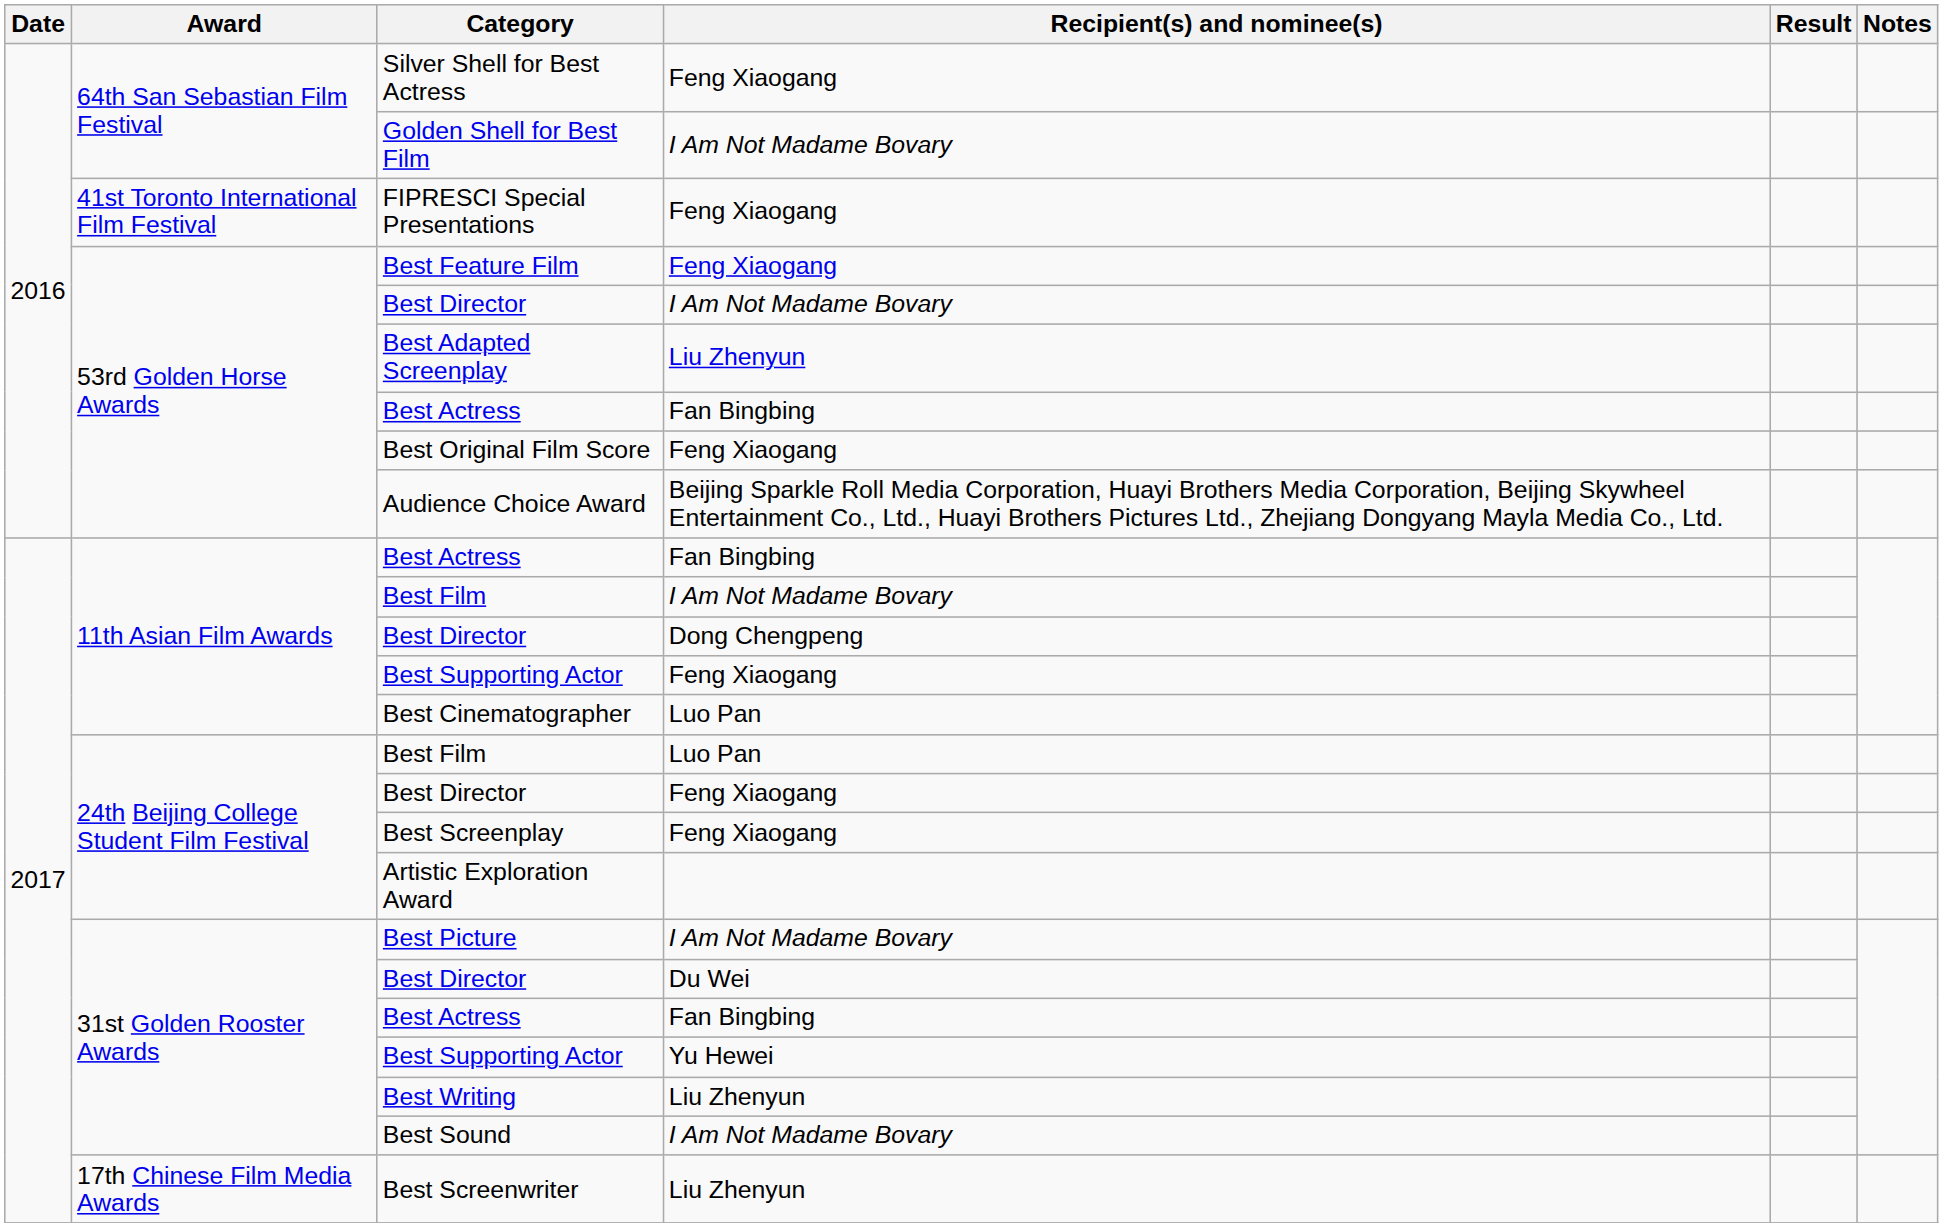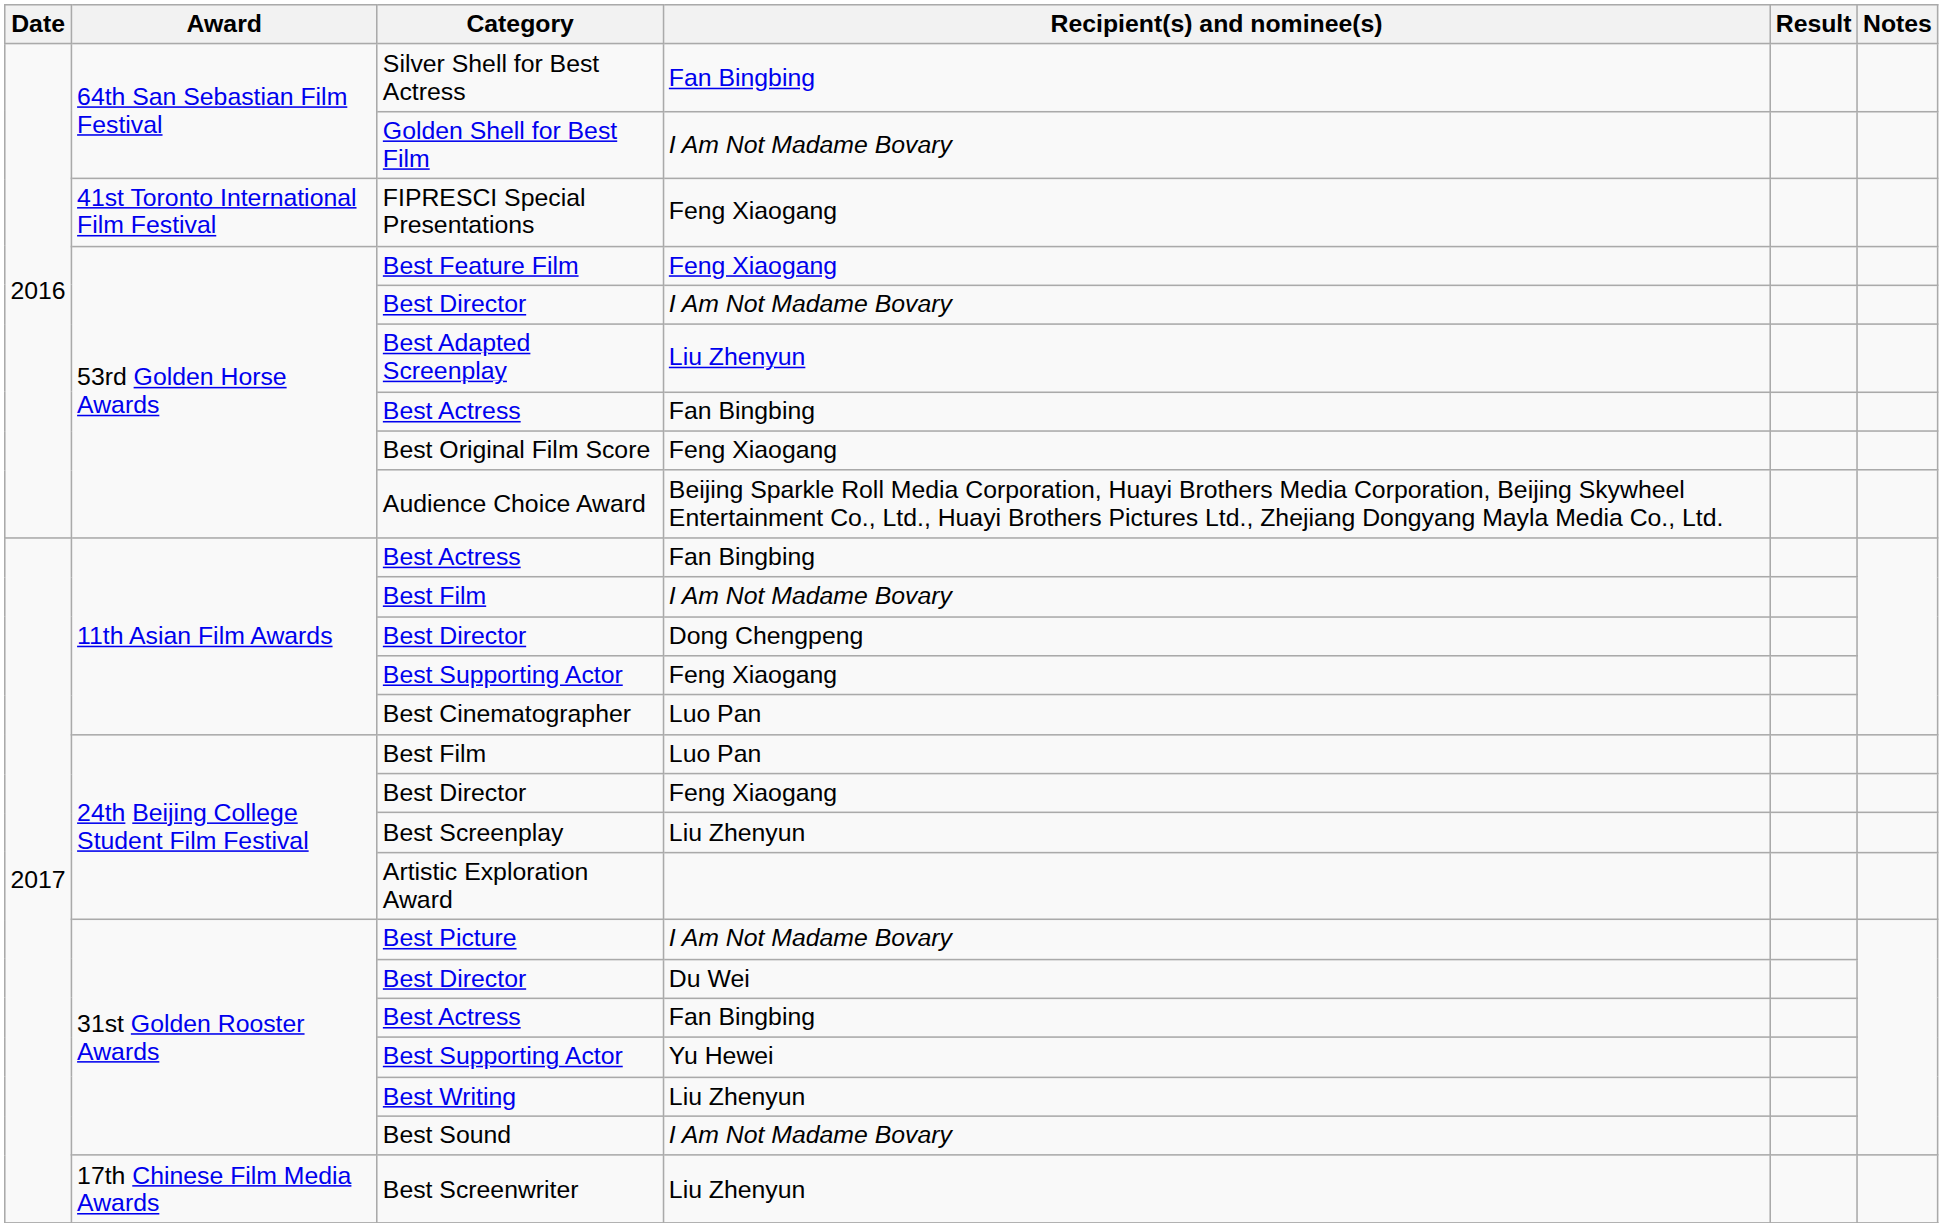 <table class="wikitable">
 <tr>
 <th>Date</th>
 <th>Award</th>
 <th>Category</th>
 <th>Recipient(s) and nominee(s)</th>
 <th>Result</th>
 <th>Notes</th>
 </tr>
 <tr>
 <td rowspan="9">2016</td>
 <td rowspan="2"><a href='#'>64th San Sebastian Film Festival</a></td>
 <td>Silver Shell for Best Actress</td>
-<td>Feng Xiaogang</td>
+<td><a href='#'>Fan Bingbing</a></td>
 <td></td>
 <td></td>
 </tr>
 <tr>
 <td><a href='#'>Golden Shell for Best Film</a></td>
 <td><em>I Am Not Madame Bovary</em></td>
 <td></td>
 <td></td>
 </tr>
 <tr>
 <td><a href='#'>41st Toronto International Film Festival</a></td>
 <td>FIPRESCI Special Presentations</td>
 <td>Feng Xiaogang</td>
 <td></td>
 <td></td>
 </tr>
 <tr>
 <td rowspan="6">53rd <a href='#'>Golden Horse Awards</a></td>
 <td><a href='#'>Best Feature Film</a></td>
 <td><a href='#'>Feng Xiaogang</a></td>
 <td></td>
 <td></td>
 </tr>
 <tr>
 <td><a href='#'>Best Director</a></td>
 <td><em>I Am Not Madame Bovary</em></td>
 <td></td>
 <td></td>
 </tr>
 <tr>
 <td><a href='#'>Best Adapted Screenplay</a></td>
 <td><a href='#'>Liu Zhenyun</a></td>
 <td></td>
 <td></td>
 </tr>
 <tr>
 <td><a href='#'>Best Actress</a></td>
 <td>Fan Bingbing</td>
 <td></td>
 <td></td>
 </tr>
 <tr>
 <td>Best Original Film Score</td>
 <td>Feng Xiaogang</td>
 <td></td>
 <td></td>
 </tr>
 <tr>
 <td>Audience Choice Award</td>
 <td>Beijing Sparkle Roll Media Corporation, Huayi Brothers Media Corporation, Beijing Skywheel Entertainment Co., Ltd., Huayi Brothers Pictures Ltd., Zhejiang Dongyang Mayla Media Co., Ltd.</td>
 <td></td>
 <td></td>
 </tr>
 <tr>
 <td rowspan="16">2017</td>
 <td rowspan="5"><a href='#'>11th Asian Film Awards</a></td>
 <td><a href='#'>Best Actress</a></td>
 <td>Fan Bingbing</td>
 <td></td>
 <td rowspan=5></td>
 </tr>
 <tr>
 <td><a href='#'>Best Film</a></td>
 <td><em>I Am Not Madame Bovary</em></td>
 <td></td>
 </tr>
 <tr>
 <td><a href='#'>Best Director</a></td>
 <td>Dong Chengpeng</td>
 <td></td>
 </tr>
 <tr>
 <td><a href='#'>Best Supporting Actor</a></td>
 <td>Feng Xiaogang</td>
 <td></td>
 </tr>
 <tr>
 <td>Best Cinematographer</td>
 <td>Luo Pan</td>
 <td></td>
 </tr>
 <tr>
 <td rowspan=4><a href='#'>24th</a> <a href='#'>Beijing College Student Film Festival</a></td>
 <td>Best Film</td>
 <td>Luo Pan</td>
 <td></td>
 <td></td>
 </tr>
 <tr>
 <td>Best Director</td>
 <td>Feng Xiaogang</td>
 <td></td>
 <td></td>
 </tr>
 <tr>
 <td>Best Screenplay</td>
-<td>Feng Xiaogang</td>
+<td>Liu Zhenyun</td>
 <td></td>
 <td></td>
 </tr>
 <tr>
 <td>Artistic Exploration Award</td>
 <td></td>
 <td></td>
 <td></td>
 </tr>
 <tr>
 <td rowspan=6>31st <a href='#'>Golden Rooster Awards</a></td>
 <td><a href='#'>Best Picture</a></td>
 <td><em>I Am Not Madame Bovary</em></td>
 <td></td>
 <td rowspan=6></td>
 </tr>
 <tr>
 <td><a href='#'>Best Director</a></td>
 <td>Du Wei</td>
 <td></td>
 </tr>
 <tr>
 <td><a href='#'>Best Actress</a></td>
 <td>Fan Bingbing</td>
 <td></td>
 </tr>
 <tr>
 <td><a href='#'>Best Supporting Actor</a></td>
 <td>Yu Hewei</td>
 <td></td>
 </tr>
 <tr>
 <td><a href='#'>Best Writing</a></td>
 <td>Liu Zhenyun</td>
 <td></td>
 </tr>
 <tr>
 <td>Best Sound</td>
 <td><em>I Am Not Madame Bovary</em></td>
 <td></td>
 </tr>
 <tr>
 <td>17th <a href='#'>Chinese Film Media Awards</a></td>
 <td>Best Screenwriter</td>
 <td>Liu Zhenyun</td>
 <td></td>
 <td></td>
 </tr>
 <tr>
 </tr>
 </table>
